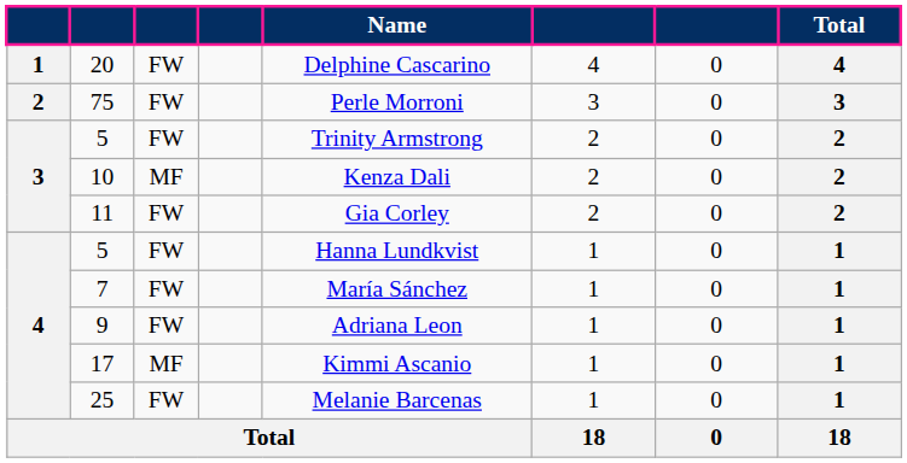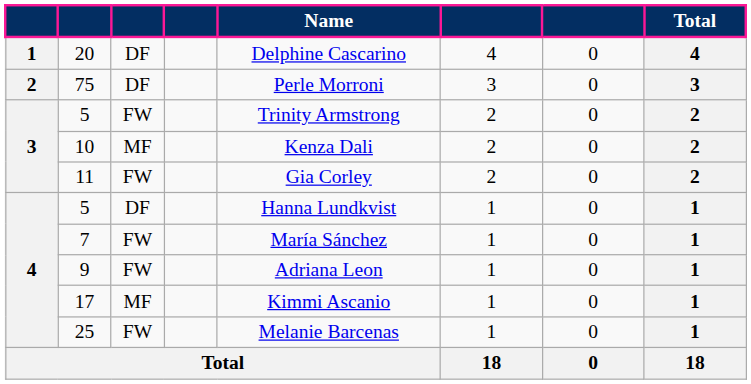 <table class="wikitable sortable" style="text-align:center;">
 <tr>
 <th style="background:#032E62; color:white; border:2px solid #FC1896; width:35px;" scope="col"></th>
 <th style="background:#032E62; color:white; border:2px solid #FC1896; width:35px;" scope="col"></th>
 <th style="background:#032E62; color:white; border:2px solid #FC1896; width:35px;" scope="col"></th>
 <th style="background:#032E62; color:white; border:2px solid #FC1896; width:35px;" scope="col"></th>
 <th style="background:#032E62; color:white; border:2px solid #FC1896; width:175px;" scope="col">Name</th>
 <th style="background:#032E62; color:white; border:2px solid #FC1896; width:75px;" scope="col"></th>
 <th style="background:#032E62; color:white; border:2px solid #FC1896; width:75px;" scope="col"></th>
 <th style="background:#032E62; color:white; border:2px solid #FC1896; width:75px;" scope="col">Total</th>
 </tr>
 <tr>
 <th>1</th>
 <td>20</td>
-<td>FW</td>
+<td>DF</td>
 <td></td>
 <td><a href='#'>Delphine Cascarino</a></td>
 <td>4</td>
 <td>0</td>
 <th>4</th>
 </tr>
 <tr>
 <th>2</th>
 <td>75</td>
-<td>FW</td>
+<td>DF</td>
 <td></td>
 <td><a href='#'>Perle Morroni</a></td>
 <td>3</td>
 <td>0</td>
 <th>3</th>
 </tr>
 <tr>
 <th rowspan="3">3</th>
 <td>5</td>
 <td>FW</td>
 <td></td>
 <td><a href='#'>Trinity Armstrong</a></td>
 <td>2</td>
 <td>0</td>
 <th>2</th>
 </tr>
 <tr>
 <td>10</td>
 <td>MF</td>
 <td></td>
 <td><a href='#'>Kenza Dali</a></td>
 <td>2</td>
 <td>0</td>
 <th>2</th>
 </tr>
 <tr>
 <td>11</td>
 <td>FW</td>
 <td></td>
 <td><a href='#'>Gia Corley</a></td>
 <td>2</td>
 <td>0</td>
 <th>2</th>
 </tr>
 <tr>
 <th rowspan="5">4</th>
 <td>5</td>
-<td>FW</td>
+<td>DF</td>
 <td></td>
 <td><a href='#'>Hanna Lundkvist</a></td>
 <td>1</td>
 <td>0</td>
 <th>1</th>
 </tr>
 <tr>
 <td>7</td>
 <td>FW</td>
 <td></td>
 <td><a href='#'>María Sánchez</a></td>
 <td>1</td>
 <td>0</td>
 <th>1</th>
 </tr>
 <tr>
 <td>9</td>
 <td>FW</td>
 <td></td>
 <td><a href='#'>Adriana Leon</a></td>
 <td>1</td>
 <td>0</td>
 <th>1</th>
 </tr>
 <tr>
 <td>17</td>
 <td>MF</td>
 <td></td>
 <td><a href='#'>Kimmi Ascanio</a></td>
 <td>1</td>
 <td>0</td>
 <th>1</th>
 </tr>
 <tr>
 <td>25</td>
 <td>FW</td>
 <td></td>
 <td><a href='#'>Melanie Barcenas</a></td>
 <td>1</td>
 <td>0</td>
 <th>1</th>
 </tr>
 <tr>
 <th colspan="5" scope="row">Total</th>
 <th>18</th>
 <th>0</th>
 <th>18</th>
 </tr>
 </table>
